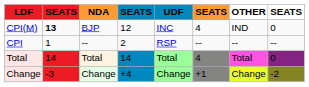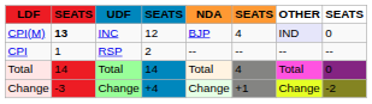 <table class="wikitable collapsible">
 <tr>
 <th style="background:#ED1C24; color:black;">LDF</th>
 <th style="background:#ED1C24; color:black;">SEATS</th>
+<th style="background:#0087BD; color:black;">UDF</th>
+<th style="background:#0087BD; color:black;">SEATS</th>
 <th style="background:#FF9933; color:black;">NDA</th>
-<th style="background:#0087BD; color:black;">SEATS</th>
-<th style="background:#0087BD; color:black;">UDF</th>
 <th style="background:#FF9933; color:black;">SEATS</th>
 <th style="background:#FFFFFF; color:black;">OTHER</th>
 <th style="background:#FFFFFF; color:black;">SEATS</th>
 </tr>
 <tr>
 <td><a href='#'>CPI(M)</a></td>
 <td><strong>13</strong></td>
+<td><a href='#'>INC</a></td>
+<td>12</td>
 <td><a href='#'>BJP</a></td>
-<td>12</td>
-<td><a href='#'>INC</a></td>
 <td>4</td>
-<td>IND</td>
+<td style="background: lavender;">IND</td>
 <td>0</td>
 </tr>
 <tr>
 <td><a href='#'>CPI</a></td>
 <td>1</td>
+<td><a href='#'>RSP</a></td>
+<td>2</td>
 <td>--</td>
-<td>2</td>
-<td><a href='#'>RSP</a></td>
 <td>--</td>
 <td>--</td>
 <td>--</td>
 </tr>
 <tr>
 <td style="background:#ffe6e6;">Total</td>
 <td style="background:#ED1C24; color:black;">14</td>
+<td style="background:#9f9;">Total</td>
+<td style="background:#0087BD; color:black;">14</td>
 <td style="background:#fff3e1;">Total</td>
-<td style="background:#0087BD; color:black;">14</td>
-<td style="background:#9f9;">Total</td>
 <td style="background:#848482; color:black;">4</td>
 <td style="background:#ff53e1;">Total</td>
 <td style="background:#842482; color:black;">0</td>
 </tr>
 <tr>
 <td style="background:#ffe6e6;">Change</td>
 <td style="background:#ED1C24; color:black;">-3</td>
+<td style="background:#9f9;">Change</td>
+<td style="background:#0087BD; color:black;">+4</td>
 <td style="background:#e6ffe6;">Change</td>
-<td style="background:#0087BD; color:black;">+4</td>
-<td style="background:#9f9;">Change</td>
 <td style="background:#848482; color:black;">+1</td>
 <td style="background:#e6ff26;">Change</td>
 <td style="background:#848422; color:black;">-2</td>
 </tr>
 </table>
